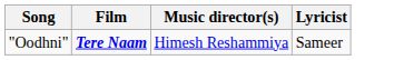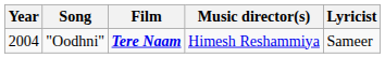 <table class="wikitable sortable">
 <tr>
+<th>Year</th>
 <th>Song</th>
 <th>Film</th>
 <th>Music director(s)</th>
 <th>Lyricist</th>
 </tr>
 <tr>
+<td>2004</td>
 <td>"Oodhni"</td>
 <td><strong><em><a href='#'>Tere Naam</a></em></strong></td>
 <td><a href='#'>Himesh Reshammiya</a></td>
 <td>Sameer</td>
 </tr>
 </table>
